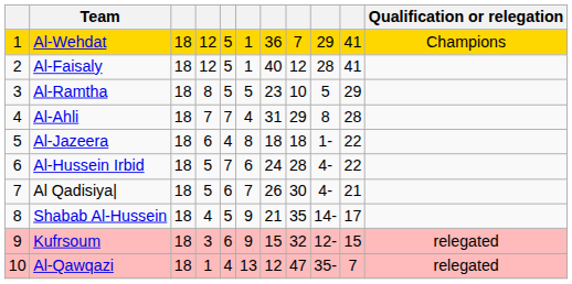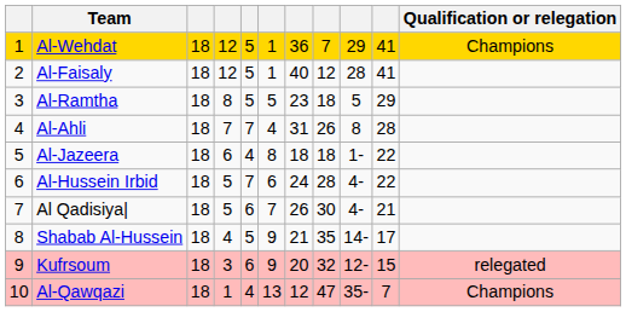 <table class="wikitable" style="text-align:center;">
 <tr>
 <th></th>
 <th>Team</th>
 <th></th>
 <th></th>
 <th></th>
 <th></th>
 <th></th>
 <th></th>
 <th></th>
 <th></th>
 <th>Qualification or relegation</th>
 </tr>
 <tr bgcolor=gold>
 <td>1</td>
 <td style="text-align:left;"><a href='#'>Al-Wehdat</a></td>
 <td>18</td>
 <td>12</td>
 <td>5</td>
 <td>1</td>
 <td>36</td>
 <td>7</td>
 <td>29</td>
 <td>41</td>
 <td>Champions</td>
 </tr>
 <tr>
 <td>2</td>
 <td style="text-align:left;"><a href='#'>Al-Faisaly</a></td>
 <td>18</td>
 <td>12</td>
 <td>5</td>
 <td>1</td>
 <td>40</td>
 <td>12</td>
 <td>28</td>
 <td>41</td>
 <td></td>
 </tr>
 <tr>
 <td>3</td>
 <td style="text-align:left;"><a href='#'>Al-Ramtha</a></td>
 <td>18</td>
 <td>8</td>
 <td>5</td>
 <td>5</td>
 <td>23</td>
-<td>10</td>
+<td>18</td>
 <td>5</td>
 <td>29</td>
 <td></td>
 </tr>
 <tr bgcolor=>
 <td>4</td>
 <td style="text-align:left;"><a href='#'>Al-Ahli</a></td>
 <td>18</td>
 <td>7</td>
 <td>7</td>
 <td>4</td>
 <td>31</td>
-<td>29</td>
+<td>26</td>
 <td>8</td>
 <td>28</td>
 <td></td>
 </tr>
 <tr>
 <td>5</td>
 <td style="text-align:left;"><a href='#'>Al-Jazeera</a></td>
 <td>18</td>
 <td>6</td>
 <td>4</td>
 <td>8</td>
 <td>18</td>
 <td>18</td>
 <td>1-</td>
 <td>22</td>
 <td></td>
 </tr>
 <tr bgcolor=>
 <td>6</td>
 <td style="text-align:left;"><a href='#'>Al-Hussein Irbid</a></td>
 <td>18</td>
 <td>5</td>
 <td>7</td>
 <td>6</td>
 <td>24</td>
 <td>28</td>
 <td>4-</td>
 <td>22</td>
 <td></td>
 </tr>
 <tr bgcolor=>
 <td>7</td>
 <td style="text-align:left;">Al Qadisiya|</td>
 <td>18</td>
 <td>5</td>
 <td>6</td>
 <td>7</td>
 <td>26</td>
 <td>30</td>
 <td>4-</td>
 <td>21</td>
 <td></td>
 </tr>
 <tr bgcolor=>
 <td>8</td>
 <td style="text-align:left;"><a href='#'>Shabab Al-Hussein</a></td>
 <td>18</td>
 <td>4</td>
 <td>5</td>
 <td>9</td>
 <td>21</td>
 <td>35</td>
 <td>14-</td>
 <td>17</td>
 <td></td>
 </tr>
 <tr bgcolor="FFBBBB">
 <td>9</td>
 <td style="text-align:left;"><a href='#'>Kufrsoum</a></td>
 <td>18</td>
 <td>3</td>
 <td>6</td>
 <td>9</td>
-<td>15</td>
+<td>20</td>
 <td>32</td>
 <td>12-</td>
 <td>15</td>
 <td>relegated</td>
 </tr>
 <tr bgcolor="FFBBBB">
 <td>10</td>
 <td style="text-align:left;"><a href='#'>Al-Qawqazi</a></td>
 <td>18</td>
 <td>1</td>
 <td>4</td>
 <td>13</td>
 <td>12</td>
 <td>47</td>
 <td>35-</td>
 <td>7</td>
-<td>relegated</td>
+<td>Champions</td>
 </tr>
 </table>
